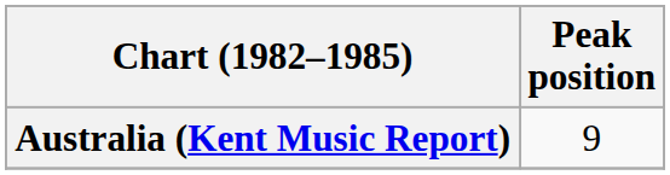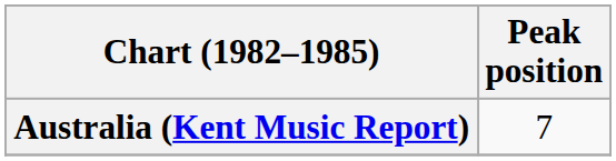 <table class="wikitable sortable plainrowheaders" style="text-align:center">
 <tr>
 <th scope="col">Chart (1982–1985)</th>
 <th scope="col">Peak<br>position</th>
 </tr>
 <tr>
 <th scope="row">Australia (<a href='#'>Kent Music Report</a>)</th>
-<td>9</td>
+<td>7</td>
 </tr>
 <tr>
 </tr>
 <tr>
 </tr>
 <tr>
 </tr>
 <tr>
 </tr>
 <tr>
 </tr>
 <tr>
 </tr>
 </table>
